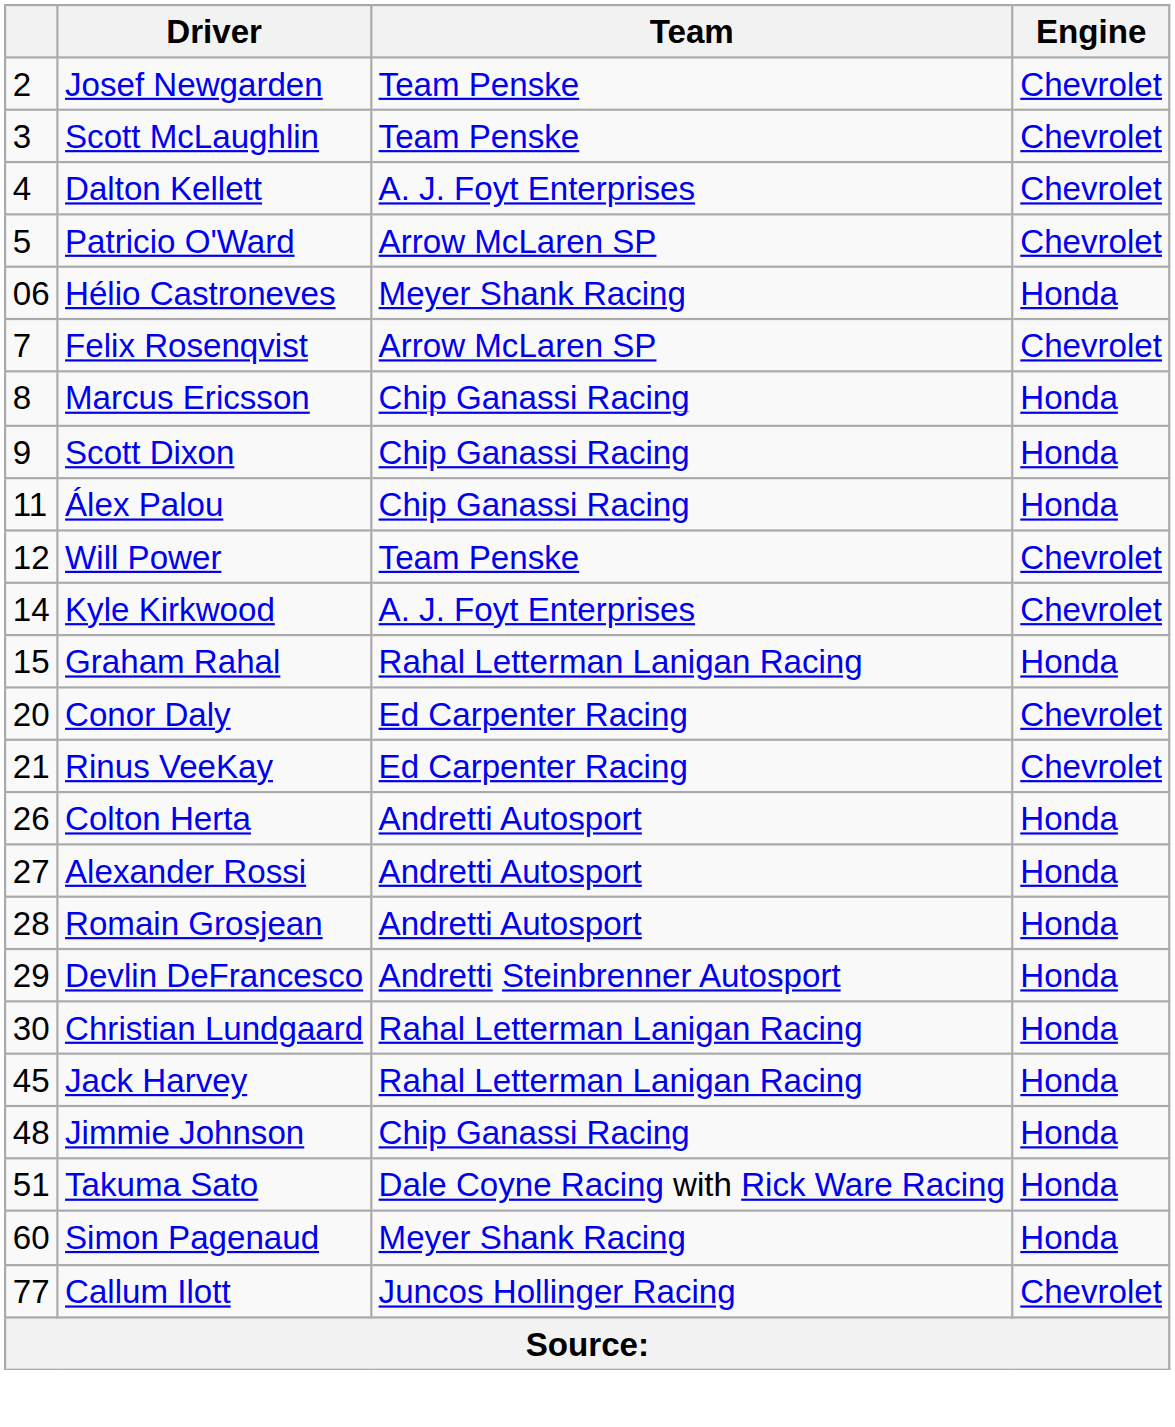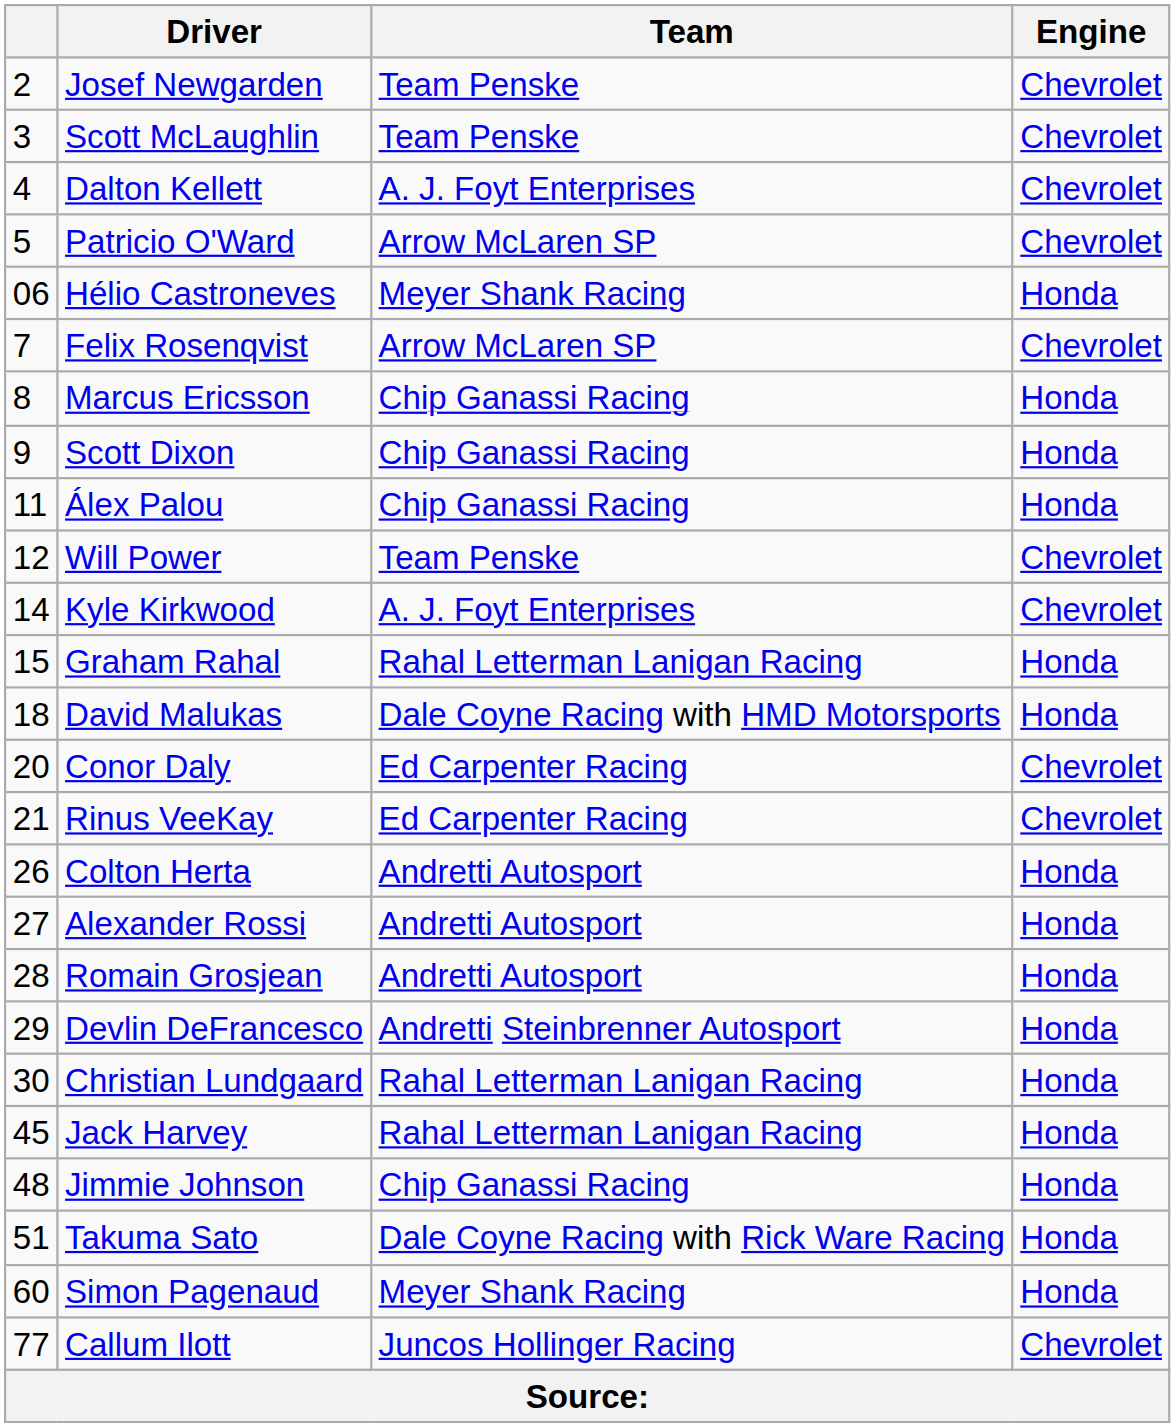 <table class="wikitable" style="font-size: 95%;">
 <tr>
 <th align=center></th>
 <th>Driver</th>
 <th>Team</th>
 <th>Engine</th>
 </tr>
 <tr>
 <td>2</td>
 <td> <a href='#'>Josef Newgarden</a></td>
 <td><a href='#'>Team Penske</a></td>
 <td><a href='#'>Chevrolet</a></td>
 </tr>
 <tr>
 <td>3</td>
 <td> <a href='#'>Scott McLaughlin</a></td>
 <td><a href='#'>Team Penske</a></td>
 <td><a href='#'>Chevrolet</a></td>
 </tr>
 <tr>
 <td>4</td>
 <td> <a href='#'>Dalton Kellett</a></td>
 <td><a href='#'>A. J. Foyt Enterprises</a></td>
 <td><a href='#'>Chevrolet</a></td>
 </tr>
 <tr>
 <td>5</td>
 <td> <a href='#'>Patricio O'Ward</a></td>
 <td><a href='#'>Arrow McLaren SP</a></td>
 <td><a href='#'>Chevrolet</a></td>
 </tr>
 <tr>
 <td>06</td>
 <td> <a href='#'>Hélio Castroneves</a></td>
 <td><a href='#'>Meyer Shank Racing</a></td>
 <td><a href='#'>Honda</a></td>
 </tr>
 <tr>
 <td>7</td>
 <td> <a href='#'>Felix Rosenqvist</a></td>
 <td><a href='#'>Arrow McLaren SP</a></td>
 <td><a href='#'>Chevrolet</a></td>
 </tr>
 <tr>
 <td>8</td>
 <td> <a href='#'>Marcus Ericsson</a></td>
 <td><a href='#'>Chip Ganassi Racing</a></td>
 <td><a href='#'>Honda</a></td>
 </tr>
 <tr>
 <td>9</td>
 <td> <a href='#'>Scott Dixon</a></td>
 <td><a href='#'>Chip Ganassi Racing</a></td>
 <td><a href='#'>Honda</a></td>
 </tr>
 <tr>
 <td>11</td>
 <td> <a href='#'>Álex Palou</a> <strong></strong></td>
 <td><a href='#'>Chip Ganassi Racing</a></td>
 <td><a href='#'>Honda</a></td>
 </tr>
 <tr>
 <td>12</td>
 <td> <a href='#'>Will Power</a> <strong></strong></td>
 <td><a href='#'>Team Penske</a></td>
 <td><a href='#'>Chevrolet</a></td>
 </tr>
 <tr>
 <td>14</td>
 <td> <a href='#'>Kyle Kirkwood</a> <strong></strong></td>
 <td><a href='#'>A. J. Foyt Enterprises</a></td>
 <td><a href='#'>Chevrolet</a></td>
 </tr>
 <tr>
 <td>15</td>
 <td> <a href='#'>Graham Rahal</a></td>
 <td><a href='#'>Rahal Letterman Lanigan Racing</a></td>
 <td><a href='#'>Honda</a></td>
 </tr>
 <tr>
+<td>18</td>
+<td> <a href='#'>David Malukas</a> <strong></strong></td>
+<td><a href='#'>Dale Coyne Racing</a> with <a href='#'>HMD Motorsports</a></td>
+<td><a href='#'>Honda</a></td>
+</tr>
+<tr>
 <td>20</td>
 <td> <a href='#'>Conor Daly</a></td>
 <td><a href='#'>Ed Carpenter Racing</a></td>
 <td><a href='#'>Chevrolet</a></td>
 </tr>
 <tr>
 <td>21</td>
 <td> <a href='#'>Rinus VeeKay</a></td>
 <td><a href='#'>Ed Carpenter Racing</a></td>
 <td><a href='#'>Chevrolet</a></td>
 </tr>
 <tr>
 <td>26</td>
 <td> <a href='#'>Colton Herta</a></td>
 <td><a href='#'>Andretti Autosport</a></td>
 <td><a href='#'>Honda</a></td>
 </tr>
 <tr>
 <td>27</td>
 <td> <a href='#'>Alexander Rossi</a></td>
 <td><a href='#'>Andretti Autosport</a></td>
 <td><a href='#'>Honda</a></td>
 </tr>
 <tr>
 <td>28</td>
 <td> <a href='#'>Romain Grosjean</a></td>
 <td><a href='#'>Andretti Autosport</a></td>
 <td><a href='#'>Honda</a></td>
 </tr>
 <tr>
 <td>29</td>
 <td> <a href='#'>Devlin DeFrancesco</a> <strong></strong></td>
 <td><a href='#'>Andretti</a> <a href='#'>Steinbrenner Autosport</a></td>
 <td><a href='#'>Honda</a></td>
 </tr>
 <tr>
 <td>30</td>
 <td> <a href='#'>Christian Lundgaard</a> <strong></strong></td>
 <td><a href='#'>Rahal Letterman Lanigan Racing</a></td>
 <td><a href='#'>Honda</a></td>
 </tr>
 <tr>
 <td>45</td>
 <td> <a href='#'>Jack Harvey</a></td>
 <td><a href='#'>Rahal Letterman Lanigan Racing</a></td>
 <td><a href='#'>Honda</a></td>
 </tr>
 <tr>
 <td>48</td>
 <td> <a href='#'>Jimmie Johnson</a></td>
 <td><a href='#'>Chip Ganassi Racing</a></td>
 <td><a href='#'>Honda</a></td>
 </tr>
 <tr>
 <td>51</td>
 <td> <a href='#'>Takuma Sato</a> <strong></strong></td>
 <td><a href='#'>Dale Coyne Racing</a> with <a href='#'>Rick Ware Racing</a></td>
 <td><a href='#'>Honda</a></td>
 </tr>
 <tr>
 <td>60</td>
 <td> <a href='#'>Simon Pagenaud</a></td>
 <td><a href='#'>Meyer Shank Racing</a></td>
 <td><a href='#'>Honda</a></td>
 </tr>
 <tr>
 <td>77</td>
 <td> <a href='#'>Callum Ilott</a> <strong></strong></td>
 <td><a href='#'>Juncos Hollinger Racing</a></td>
 <td><a href='#'>Chevrolet</a></td>
 </tr>
 <tr>
 <th colspan=4>Source:</th>
 </tr>
 </table>
